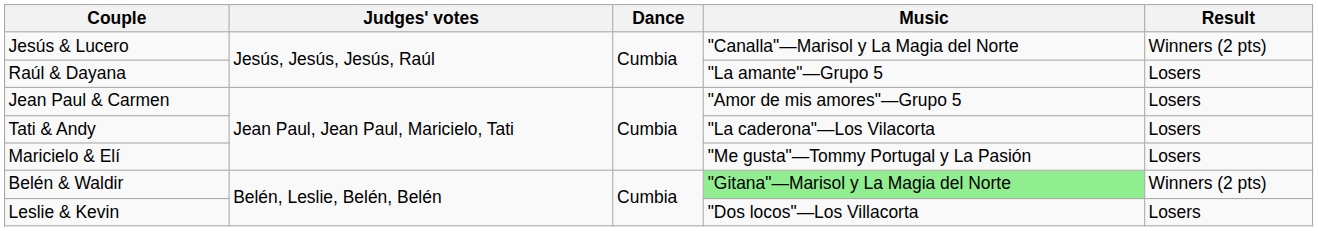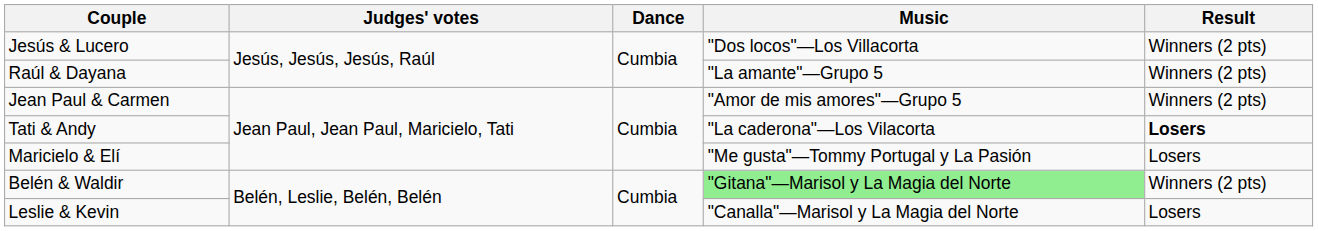 <table class="wikitable sortable" style="width: 95%;">
 <tr>
 <th>Couple</th>
 <th>Judges' votes</th>
 <th>Dance</th>
 <th>Music</th>
 <th>Result</th>
 </tr>
 <tr>
 <td>Jesús & Lucero</td>
 <td rowspan=2>Jesús, Jesús, Jesús, Raúl</td>
 <td rowspan=2>Cumbia</td>
-<td>"Canalla"—Marisol y La Magia del Norte</td>
+<td>"Dos locos"—Los Villacorta</td>
 <td>Winners (2 pts)</td>
 </tr>
 <tr>
 <td>Raúl & Dayana</td>
 <td>"La amante"—Grupo 5</td>
-<td>Losers</td>
+<td>Winners (2 pts)</td>
 </tr>
 <tr>
 <td>Jean Paul & Carmen</td>
 <td rowspan=3>Jean Paul, Jean Paul, Maricielo, Tati</td>
 <td rowspan=3>Cumbia</td>
 <td>"Amor de mis amores"—Grupo 5</td>
-<td>Losers</td>
+<td>Winners (2 pts)</td>
 </tr>
 <tr>
 <td>Tati & Andy</td>
 <td>"La caderona"—Los Vilacorta</td>
-<td>Losers</td>
+<td><strong>Losers</strong></td>
 </tr>
 <tr>
 <td>Maricielo & Elí</td>
 <td>"Me gusta"—Tommy Portugal y La Pasión</td>
 <td>Losers</td>
 </tr>
 <tr>
 <td>Belén & Waldir</td>
 <td rowspan=2>Belén, Leslie, Belén, Belén</td>
 <td rowspan=2>Cumbia</td>
 <td style="background: lightgreen;">"Gitana"—Marisol y La Magia del Norte</td>
 <td>Winners (2 pts)</td>
 </tr>
 <tr>
 <td>Leslie & Kevin</td>
-<td>"Dos locos"—Los Villacorta</td>
+<td>"Canalla"—Marisol y La Magia del Norte</td>
 <td>Losers</td>
 </tr>
 </table>
